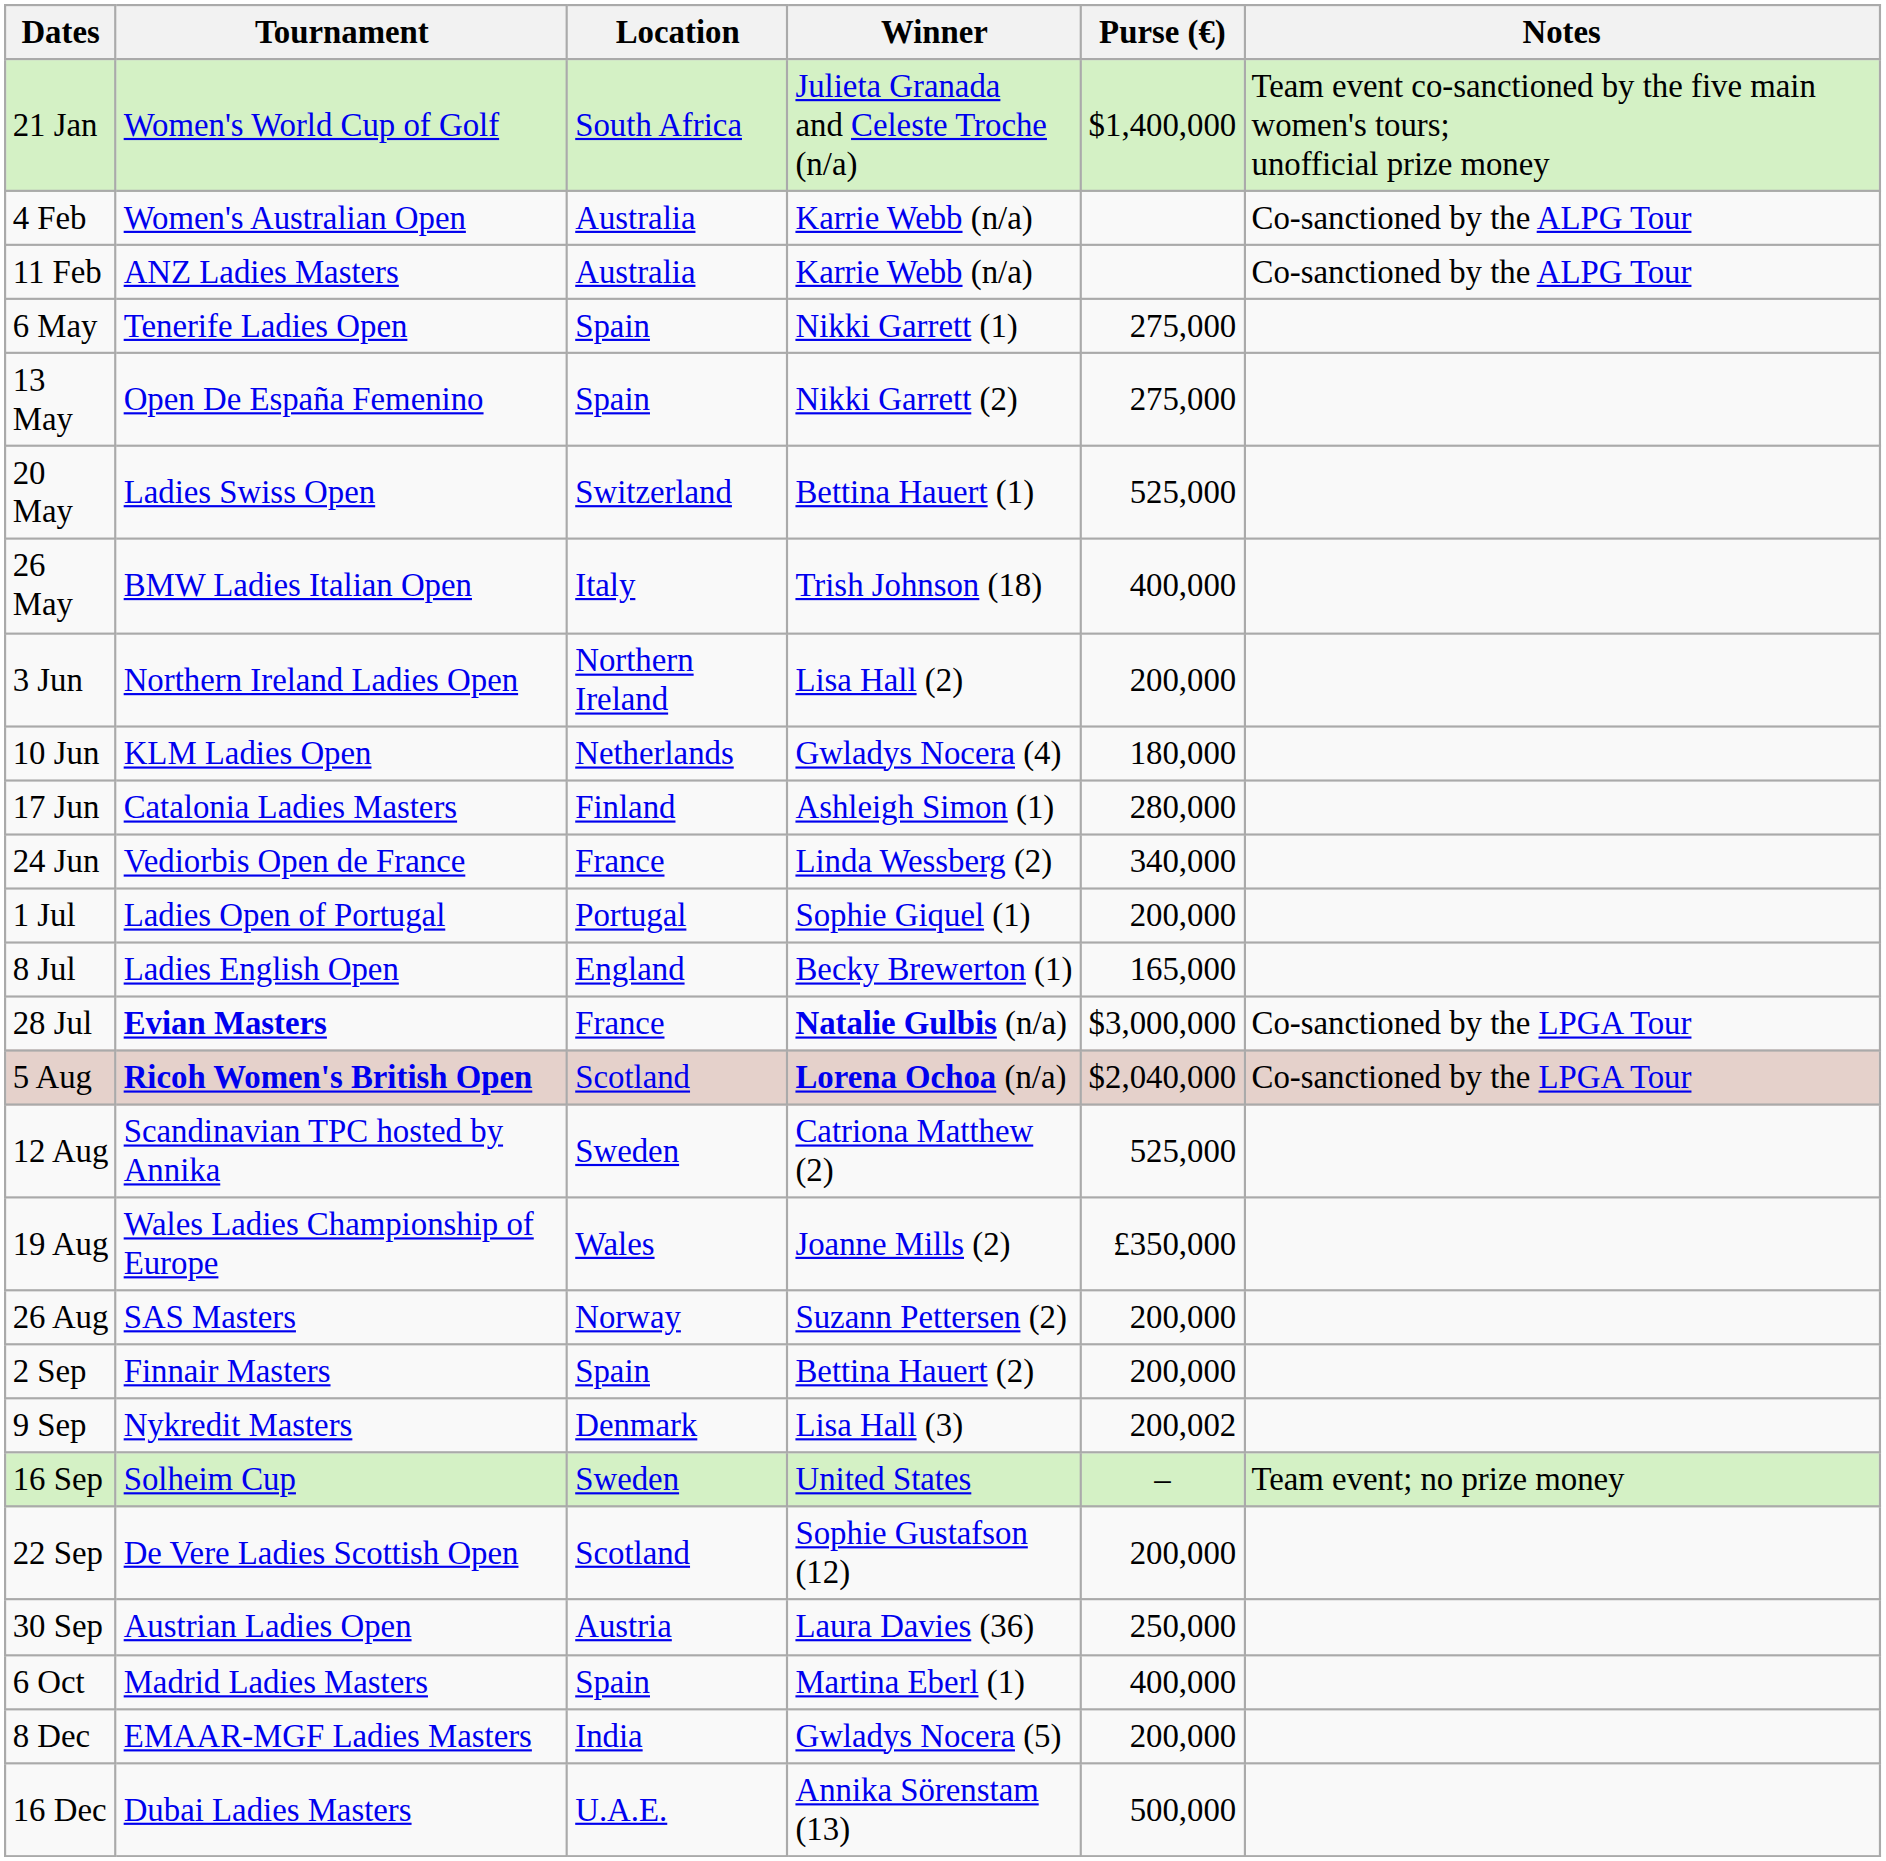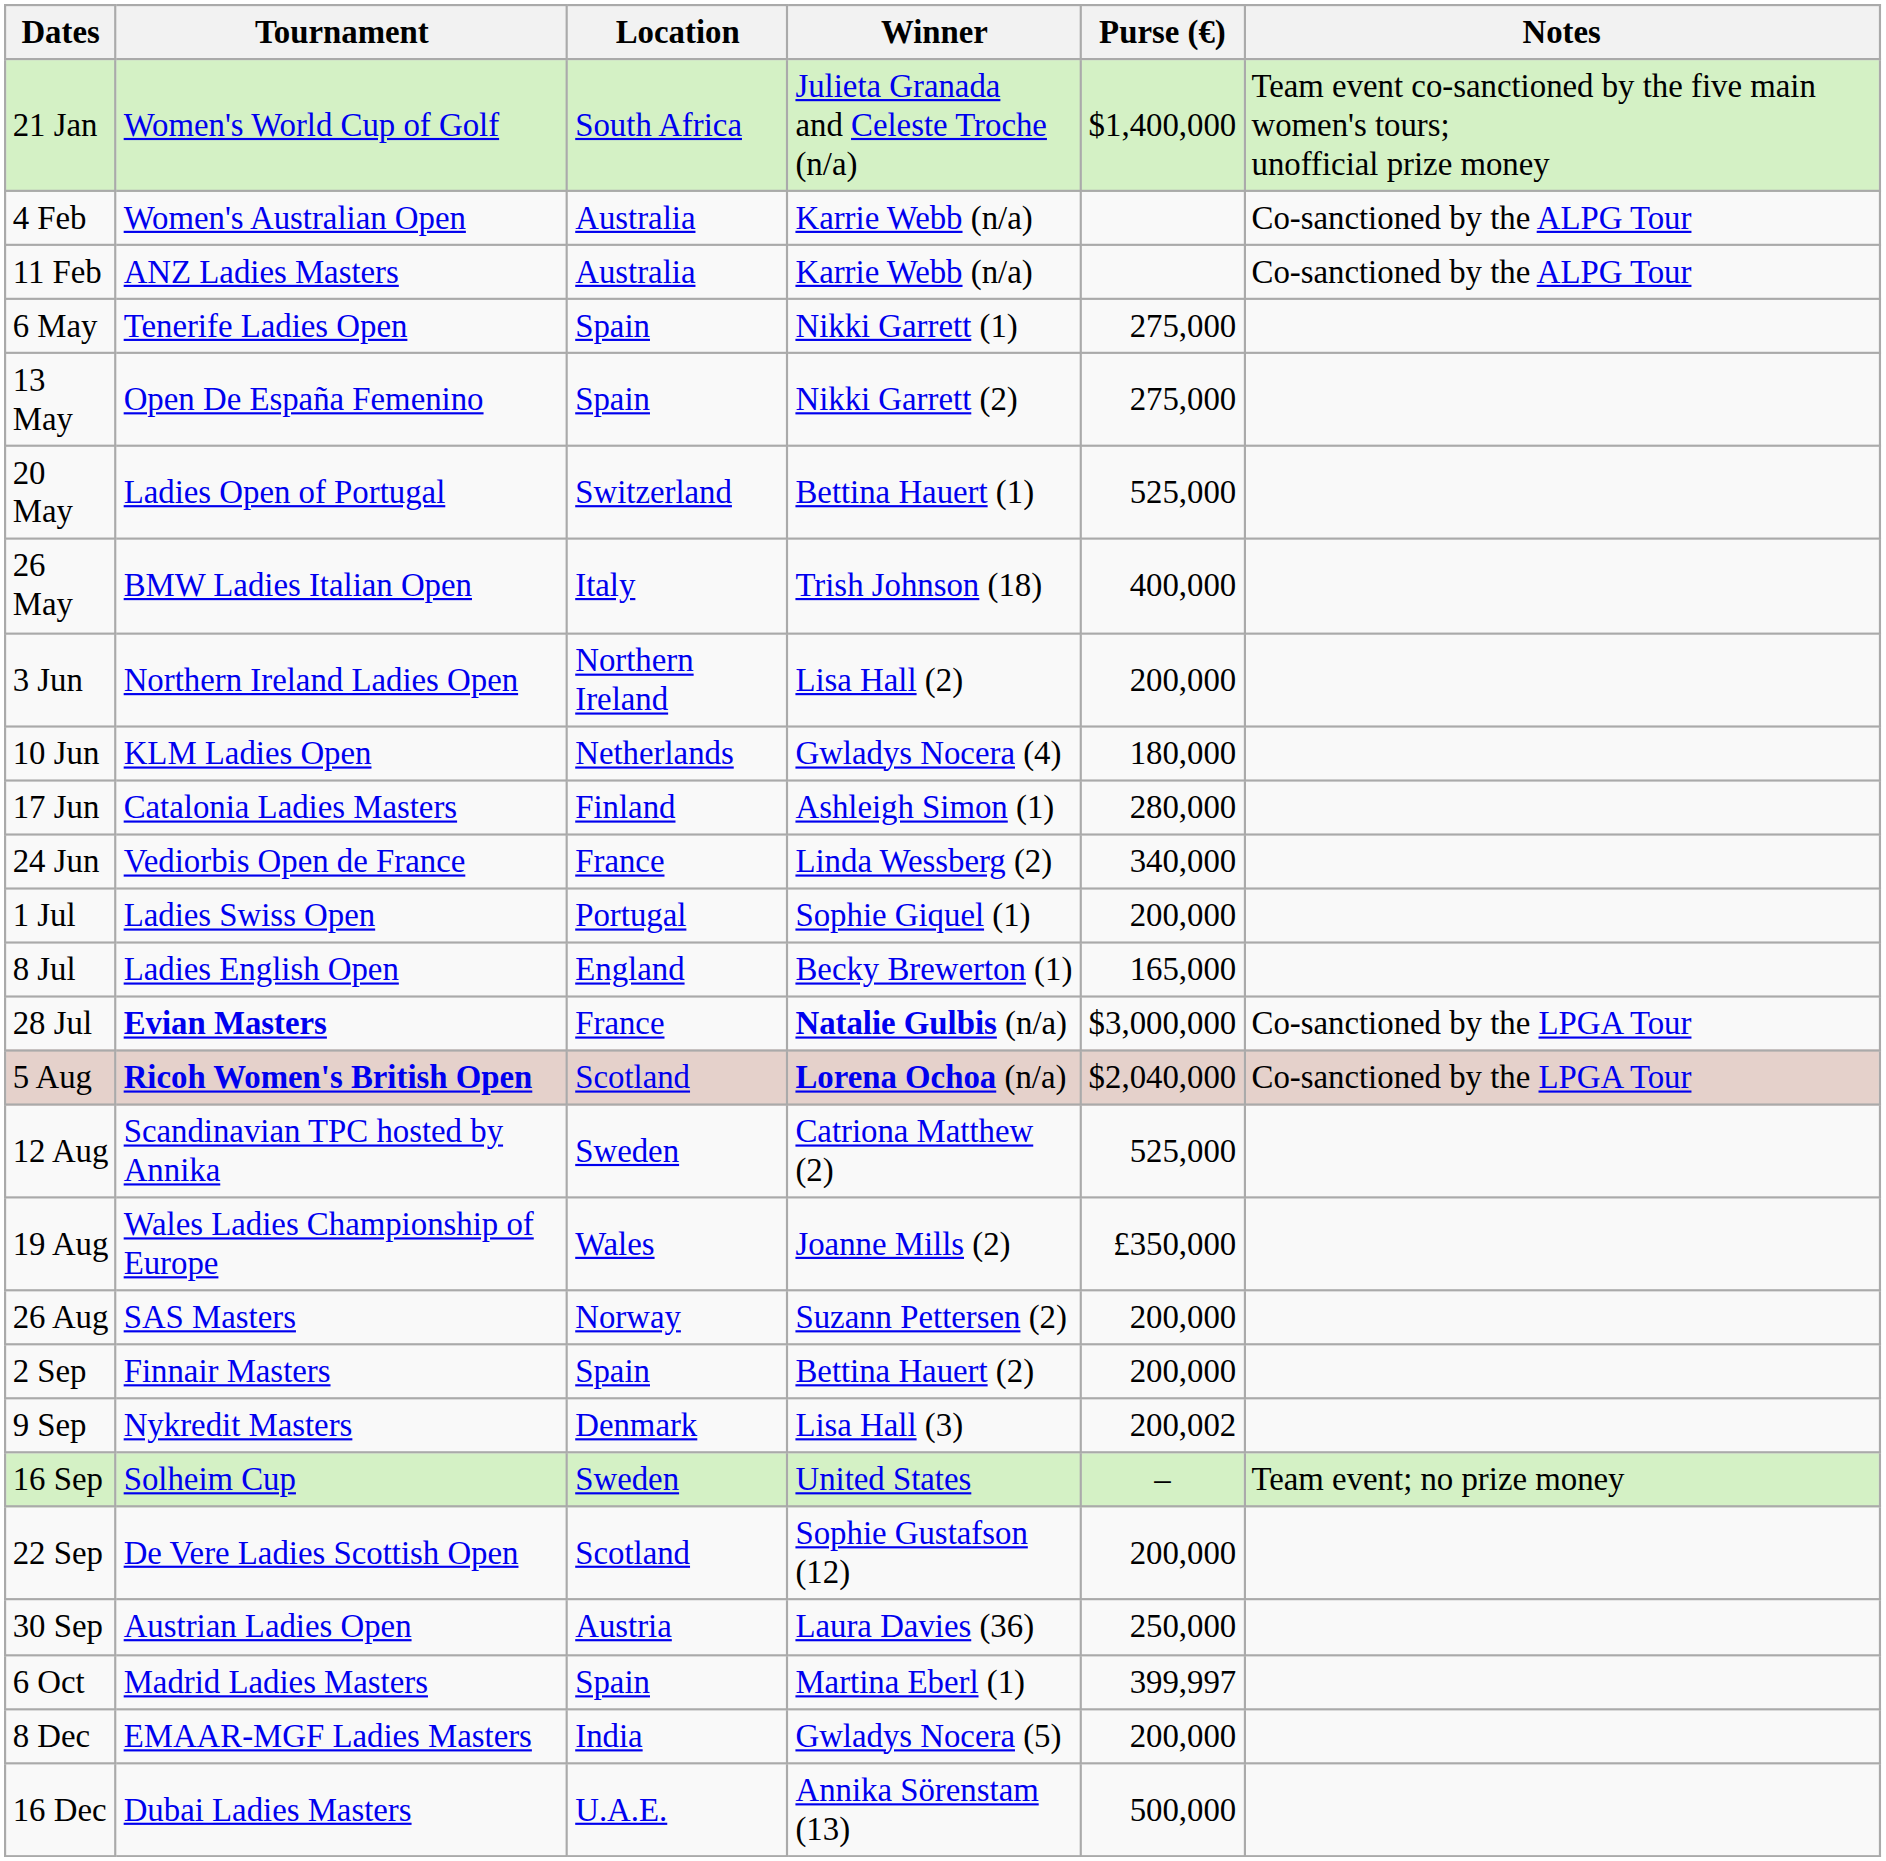 <table class="wikitable sortable" style="font-size:95%">
 <tr>
 <th>Dates</th>
 <th>Tournament</th>
 <th>Location</th>
 <th>Winner</th>
 <th>Purse (€)</th>
 <th>Notes</th>
 </tr>
 <tr style="background:#D4F1C5;">
 <td>21 Jan</td>
 <td><a href='#'>Women's World Cup of Golf</a></td>
 <td><a href='#'>South Africa</a></td>
 <td> <a href='#'>Julieta Granada</a><br>and <a href='#'>Celeste Troche</a> (n/a)</td>
 <td align=right>$1,400,000</td>
 <td>Team event co-sanctioned by the five main women's tours;<br>unofficial prize money</td>
 </tr>
 <tr>
 <td>4 Feb</td>
 <td><a href='#'>Women's Australian Open</a></td>
 <td><a href='#'>Australia</a></td>
 <td> <a href='#'>Karrie Webb</a> (n/a)</td>
 <td align=right></td>
 <td>Co-sanctioned by the <a href='#'>ALPG Tour</a></td>
 </tr>
 <tr>
 <td>11 Feb</td>
 <td><a href='#'>ANZ Ladies Masters</a></td>
 <td><a href='#'>Australia</a></td>
 <td> <a href='#'>Karrie Webb</a> (n/a)</td>
 <td align=right></td>
 <td>Co-sanctioned by the <a href='#'>ALPG Tour</a></td>
 </tr>
 <tr>
 <td>6 May</td>
 <td><a href='#'>Tenerife Ladies Open</a></td>
 <td><a href='#'>Spain</a></td>
 <td> <a href='#'>Nikki Garrett</a> (1)</td>
 <td align=right>275,000</td>
 <td></td>
 </tr>
 <tr>
 <td>13 May</td>
 <td><a href='#'>Open De España Femenino</a></td>
 <td><a href='#'>Spain</a></td>
 <td> <a href='#'>Nikki Garrett</a> (2)</td>
 <td align=right>275,000</td>
 <td></td>
 </tr>
 <tr>
 <td>20 May</td>
-<td><a href='#'>Ladies Swiss Open</a></td>
+<td><a href='#'>Ladies Open of Portugal</a></td>
 <td><a href='#'>Switzerland</a></td>
 <td> <a href='#'>Bettina Hauert</a> (1)</td>
 <td align=right>525,000</td>
 <td></td>
 </tr>
 <tr>
 <td>26 May</td>
 <td><a href='#'>BMW Ladies Italian Open</a></td>
 <td><a href='#'>Italy</a></td>
 <td> <a href='#'>Trish Johnson</a> (18)</td>
 <td align=right>400,000</td>
 <td></td>
 </tr>
 <tr>
 <td>3 Jun</td>
 <td><a href='#'>Northern Ireland Ladies Open</a></td>
 <td><a href='#'>Northern Ireland</a></td>
 <td> <a href='#'>Lisa Hall</a> (2)</td>
 <td align=right>200,000</td>
 <td></td>
 </tr>
 <tr>
 <td>10 Jun</td>
 <td><a href='#'>KLM Ladies Open</a></td>
 <td><a href='#'>Netherlands</a></td>
 <td> <a href='#'>Gwladys Nocera</a> (4)</td>
 <td align=right>180,000</td>
 <td></td>
 </tr>
 <tr>
 <td>17 Jun</td>
 <td><a href='#'>Catalonia Ladies Masters</a></td>
 <td><a href='#'>Finland</a></td>
 <td> <a href='#'>Ashleigh Simon</a> (1)</td>
 <td align=right>280,000</td>
 <td></td>
 </tr>
 <tr>
 <td>24 Jun</td>
 <td><a href='#'>Vediorbis Open de France</a></td>
 <td><a href='#'>France</a></td>
 <td> <a href='#'>Linda Wessberg</a> (2)</td>
 <td align=right>340,000</td>
 <td></td>
 </tr>
 <tr>
 <td>1 Jul</td>
-<td><a href='#'>Ladies Open of Portugal</a></td>
+<td><a href='#'>Ladies Swiss Open</a></td>
 <td><a href='#'>Portugal</a></td>
 <td> <a href='#'>Sophie Giquel</a> (1)</td>
 <td align=right>200,000</td>
 <td></td>
 </tr>
 <tr>
 <td>8 Jul</td>
 <td><a href='#'>Ladies English Open</a></td>
 <td><a href='#'>England</a></td>
 <td> <a href='#'>Becky Brewerton</a> (1)</td>
 <td align=right>165,000</td>
 <td></td>
 </tr>
 <tr>
 <td>28 Jul</td>
 <td><strong><a href='#'>Evian Masters</a></strong></td>
 <td><a href='#'>France</a></td>
 <td> <strong><a href='#'>Natalie Gulbis</a></strong> (n/a)</td>
 <td align=right>$3,000,000</td>
 <td>Co-sanctioned by the <a href='#'>LPGA Tour</a></td>
 </tr>
 <tr style="background:#e5d1cb;">
 <td>5 Aug</td>
 <td><strong><a href='#'>Ricoh Women's British Open</a></strong></td>
 <td><a href='#'>Scotland</a></td>
 <td> <strong><a href='#'>Lorena Ochoa</a></strong> (n/a)</td>
 <td align=right>$2,040,000</td>
 <td>Co-sanctioned by the <a href='#'>LPGA Tour</a></td>
 </tr>
 <tr>
 <td>12 Aug</td>
 <td><a href='#'>Scandinavian TPC hosted by Annika</a></td>
 <td><a href='#'>Sweden</a></td>
 <td> <a href='#'>Catriona Matthew</a> (2)</td>
 <td align=right>525,000</td>
 <td></td>
 </tr>
 <tr>
 <td>19 Aug</td>
 <td><a href='#'>Wales Ladies Championship of Europe</a></td>
 <td><a href='#'>Wales</a></td>
 <td> <a href='#'>Joanne Mills</a> (2)</td>
 <td align=right>£350,000</td>
 <td></td>
 </tr>
 <tr>
 <td>26 Aug</td>
 <td><a href='#'>SAS Masters</a></td>
 <td><a href='#'>Norway</a></td>
 <td> <a href='#'>Suzann Pettersen</a> (2)</td>
 <td align=right>200,000</td>
 <td></td>
 </tr>
 <tr>
 <td>2 Sep</td>
 <td><a href='#'>Finnair Masters</a></td>
 <td><a href='#'>Spain</a></td>
 <td> <a href='#'>Bettina Hauert</a> (2)</td>
 <td align=right>200,000</td>
 <td></td>
 </tr>
 <tr>
 <td>9 Sep</td>
 <td><a href='#'>Nykredit Masters</a></td>
 <td><a href='#'>Denmark</a></td>
 <td> <a href='#'>Lisa Hall</a> (3)</td>
 <td align=right>200,002</td>
 <td></td>
 </tr>
 <tr style="background:#D4F1C5;">
 <td>16 Sep</td>
 <td><a href='#'>Solheim Cup</a></td>
 <td><a href='#'>Sweden</a></td>
 <td> <a href='#'>United States</a></td>
 <td align=center>–</td>
 <td>Team event; no prize money</td>
 </tr>
 <tr>
 <td>22 Sep</td>
 <td><a href='#'>De Vere Ladies Scottish Open</a></td>
 <td><a href='#'>Scotland</a></td>
 <td> <a href='#'>Sophie Gustafson</a> (12)</td>
 <td align=right>200,000</td>
 <td></td>
 </tr>
 <tr>
 <td>30 Sep</td>
 <td><a href='#'>Austrian Ladies Open</a></td>
 <td><a href='#'>Austria</a></td>
 <td> <a href='#'>Laura Davies</a> (36)</td>
 <td align=right>250,000</td>
 <td></td>
 </tr>
 <tr>
 <td>6 Oct</td>
 <td><a href='#'>Madrid Ladies Masters</a></td>
 <td><a href='#'>Spain</a></td>
 <td> <a href='#'>Martina Eberl</a> (1)</td>
-<td align=right>400,000</td>
+<td align=right>399,997</td>
 <td></td>
 </tr>
 <tr>
 <td>8 Dec</td>
 <td><a href='#'>EMAAR-MGF Ladies Masters</a></td>
 <td><a href='#'>India</a></td>
 <td> <a href='#'>Gwladys Nocera</a> (5)</td>
 <td align=right>200,000</td>
 <td></td>
 </tr>
 <tr>
 <td>16 Dec</td>
 <td><a href='#'>Dubai Ladies Masters</a></td>
 <td><a href='#'>U.A.E.</a></td>
 <td> <a href='#'>Annika Sörenstam</a> (13)</td>
 <td align=right>500,000</td>
 <td></td>
 </tr>
 </table>
